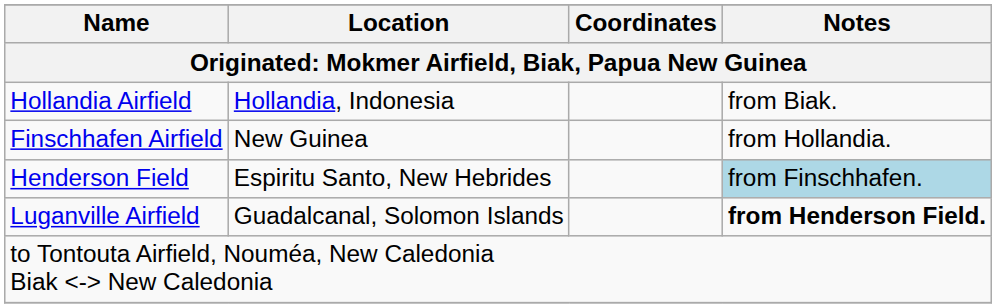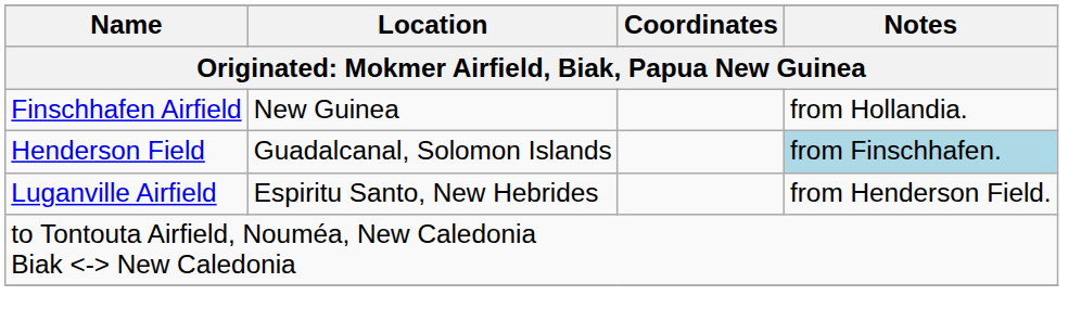 <table class="wikitable">
 <tr>
 </tr>
 <tr>
 <th>Name</th>
 <th>Location</th>
 <th>Coordinates</th>
 <th>Notes</th>
 </tr>
 <tr>
 <th colspan="4">Originated: Mokmer Airfield, Biak, Papua New Guinea</th>
 </tr>
 <tr valign="top">
-<td><a href='#'>Hollandia Airfield</a></td>
-<td><a href='#'>Hollandia</a>, Indonesia</td>
-<td></td>
-<td> from Biak.</td>
-</tr>
-<tr valign="top">
 <td><a href='#'>Finschhafen Airfield</a></td>
 <td>New Guinea</td>
 <td></td>
 <td> from Hollandia.</td>
 </tr>
 <tr valign="top">
 <td><a href='#'>Henderson Field</a></td>
-<td>Espiritu Santo, New Hebrides</td>
+<td>Guadalcanal, Solomon Islands</td>
 <td></td>
 <td style="background: lightblue;"> from Finschhafen.</td>
 </tr>
 <tr valign="top">
 <td><a href='#'>Luganville Airfield</a></td>
-<td>Guadalcanal, Solomon Islands</td>
+<td>Espiritu Santo, New Hebrides</td>
 <td></td>
-<td><strong> from Henderson Field.</strong></td>
+<td> from Henderson Field.</td>
 </tr>
 <tr>
 <td colspan="4"> to Tontouta Airfield, Nouméa, New Caledonia<br>  Biak <-> New Caledonia</td>
 </tr>
 <tr>
 </tr>
 </table>
